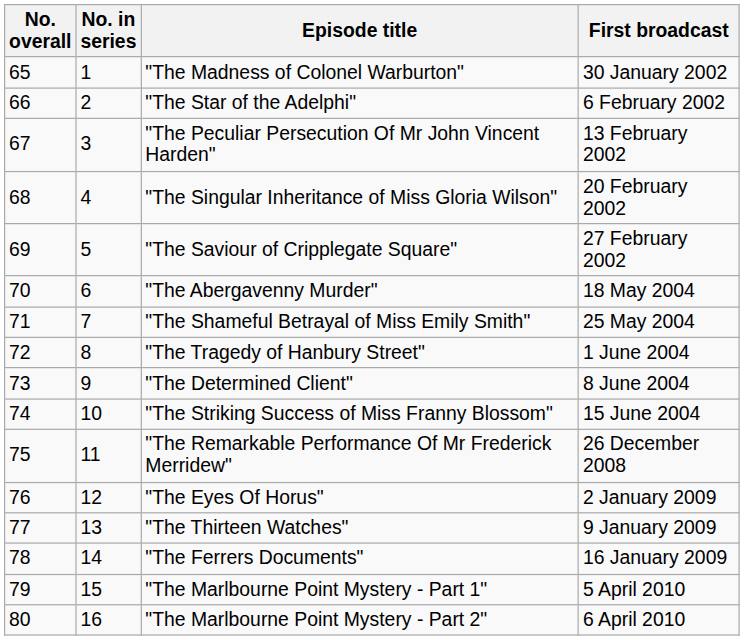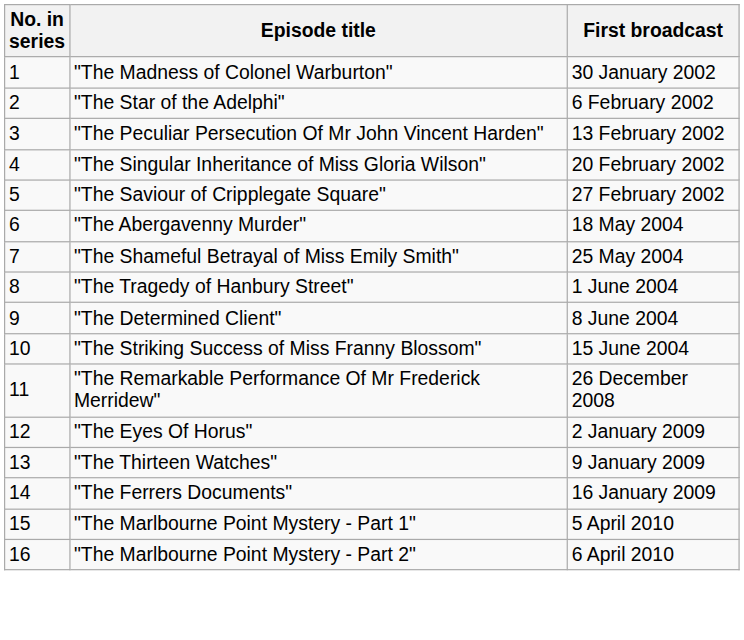 <table class="wikitable">
 <tr>
-<th>No.<br>overall</th>
 <th>No. in<br>series</th>
 <th>Episode title</th>
 <th>First broadcast</th>
 </tr>
 <tr>
-<td>65</td>
 <td>1</td>
 <td>"The Madness of Colonel Warburton"</td>
 <td>30 January 2002</td>
 </tr>
 <tr>
-<td>66</td>
 <td>2</td>
 <td>"The Star of the Adelphi"</td>
 <td>6 February 2002</td>
 </tr>
 <tr>
-<td>67</td>
 <td>3</td>
 <td>"The Peculiar Persecution Of Mr John Vincent Harden"</td>
 <td>13 February 2002</td>
 </tr>
 <tr>
-<td>68</td>
 <td>4</td>
 <td>"The Singular Inheritance of Miss Gloria Wilson"</td>
 <td>20 February 2002</td>
 </tr>
 <tr>
-<td>69</td>
 <td>5</td>
 <td>"The Saviour of Cripplegate Square"</td>
 <td>27 February 2002</td>
 </tr>
 <tr>
-<td>70</td>
 <td>6</td>
 <td>"The Abergavenny Murder"</td>
 <td>18 May 2004</td>
 </tr>
 <tr>
-<td>71</td>
 <td>7</td>
 <td>"The Shameful Betrayal of Miss Emily Smith"</td>
 <td>25 May 2004</td>
 </tr>
 <tr>
-<td>72</td>
 <td>8</td>
 <td>"The Tragedy of Hanbury Street"</td>
 <td>1 June 2004</td>
 </tr>
 <tr>
-<td>73</td>
 <td>9</td>
 <td>"The Determined Client"</td>
 <td>8 June 2004</td>
 </tr>
 <tr>
-<td>74</td>
 <td>10</td>
 <td>"The Striking Success of Miss Franny Blossom"</td>
 <td>15 June 2004</td>
 </tr>
 <tr>
-<td>75</td>
 <td>11</td>
 <td>"The Remarkable Performance Of Mr Frederick Merridew"</td>
 <td>26 December 2008</td>
 </tr>
 <tr>
-<td>76</td>
 <td>12</td>
 <td>"The Eyes Of Horus"</td>
 <td>2 January 2009</td>
 </tr>
 <tr>
-<td>77</td>
 <td>13</td>
 <td>"The Thirteen Watches"</td>
 <td>9 January 2009</td>
 </tr>
 <tr>
-<td>78</td>
 <td>14</td>
 <td>"The Ferrers Documents"</td>
 <td>16 January 2009</td>
 </tr>
 <tr>
-<td>79</td>
 <td>15</td>
 <td>"The Marlbourne Point Mystery - Part 1"</td>
 <td>5 April 2010</td>
 </tr>
 <tr>
-<td>80</td>
 <td>16</td>
 <td>"The Marlbourne Point Mystery - Part 2"</td>
 <td>6 April 2010</td>
 </tr>
 </table>
